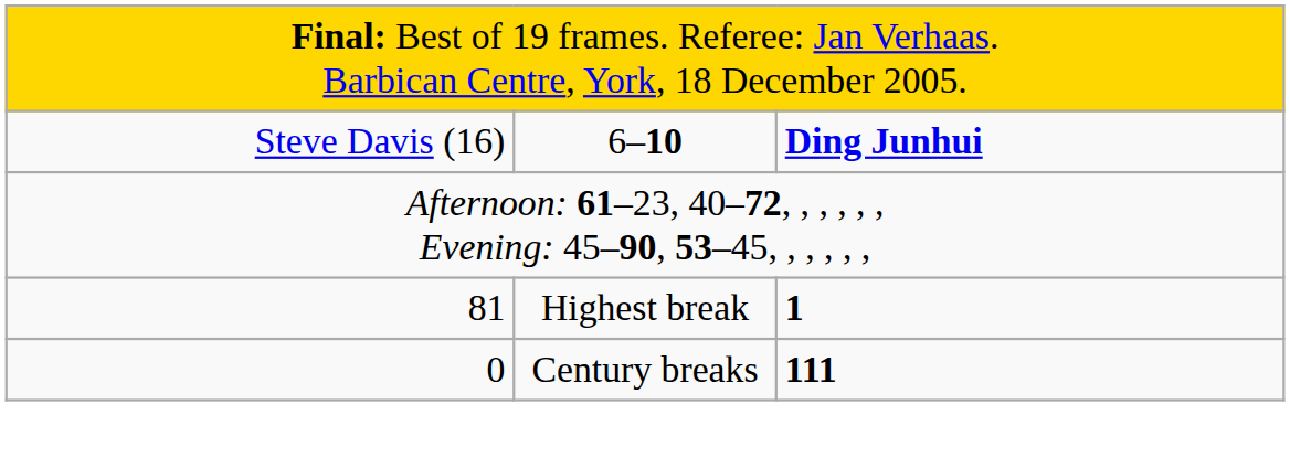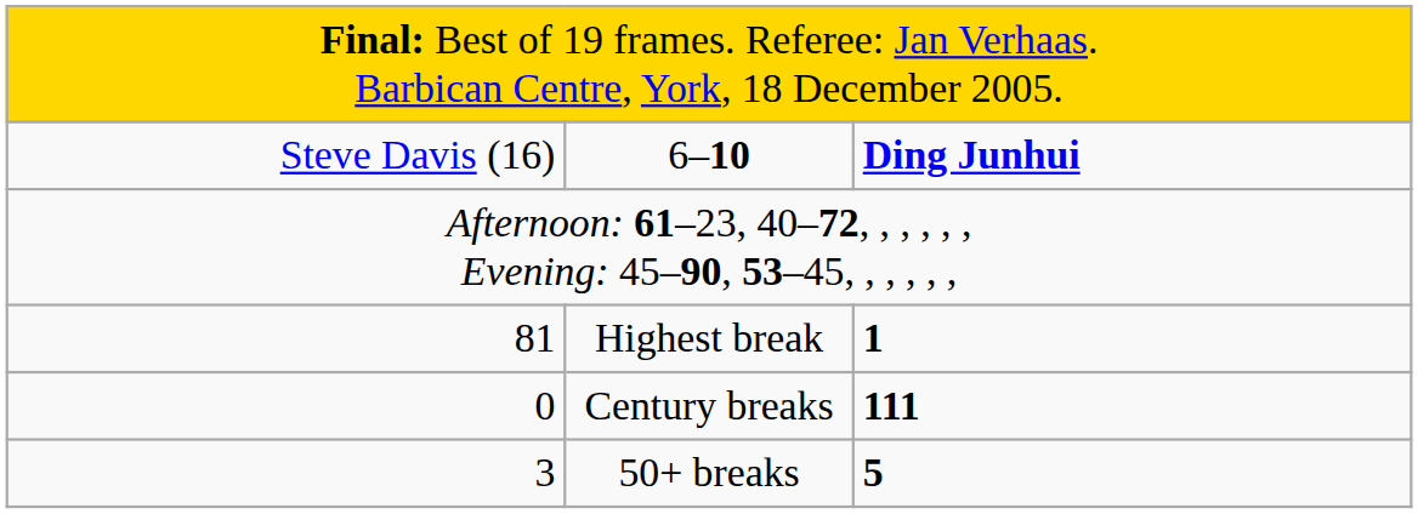 <table class="wikitable" style="font-size: 95%; margin: 1em auto 1em auto;">
 <tr>
 <td colspan="3" align="center" bgcolor="#ffd700"><strong>Final:</strong> Best of 19 frames. Referee: <a href='#'>Jan Verhaas</a>.<br><a href='#'>Barbican Centre</a>, <a href='#'>York</a>, 18 December 2005.</td>
 </tr>
 <tr>
 <td width="200" align="right"><a href='#'>Steve Davis</a> (16)<br></td>
 <td width="100" align="center">6–<strong>10</strong></td>
 <td width="200"><strong><a href='#'>Ding Junhui</a></strong><br></td>
 </tr>
 <tr>
 <td colspan="3" align="center" style="font-size: 100%"><em>Afternoon:</em> <strong>61</strong>–23, 40–<strong>72</strong>, , , , , ,  <br><em>Evening:</em> 45–<strong>90</strong>, <strong>53</strong>–45, , , , , , </td>
 </tr>
 <tr>
 <td align="right">81</td>
 <td align="center">Highest break</td>
 <td><strong>1</strong></td>
 </tr>
 <tr>
 <td align="right">0</td>
 <td align="center">Century breaks</td>
 <td><strong>111</strong></td>
 </tr>
+<tr>
+<td align="right">3</td>
+<td align="center">50+ breaks</td>
+<td><strong>5</strong></td>
+</tr>
 </table>
